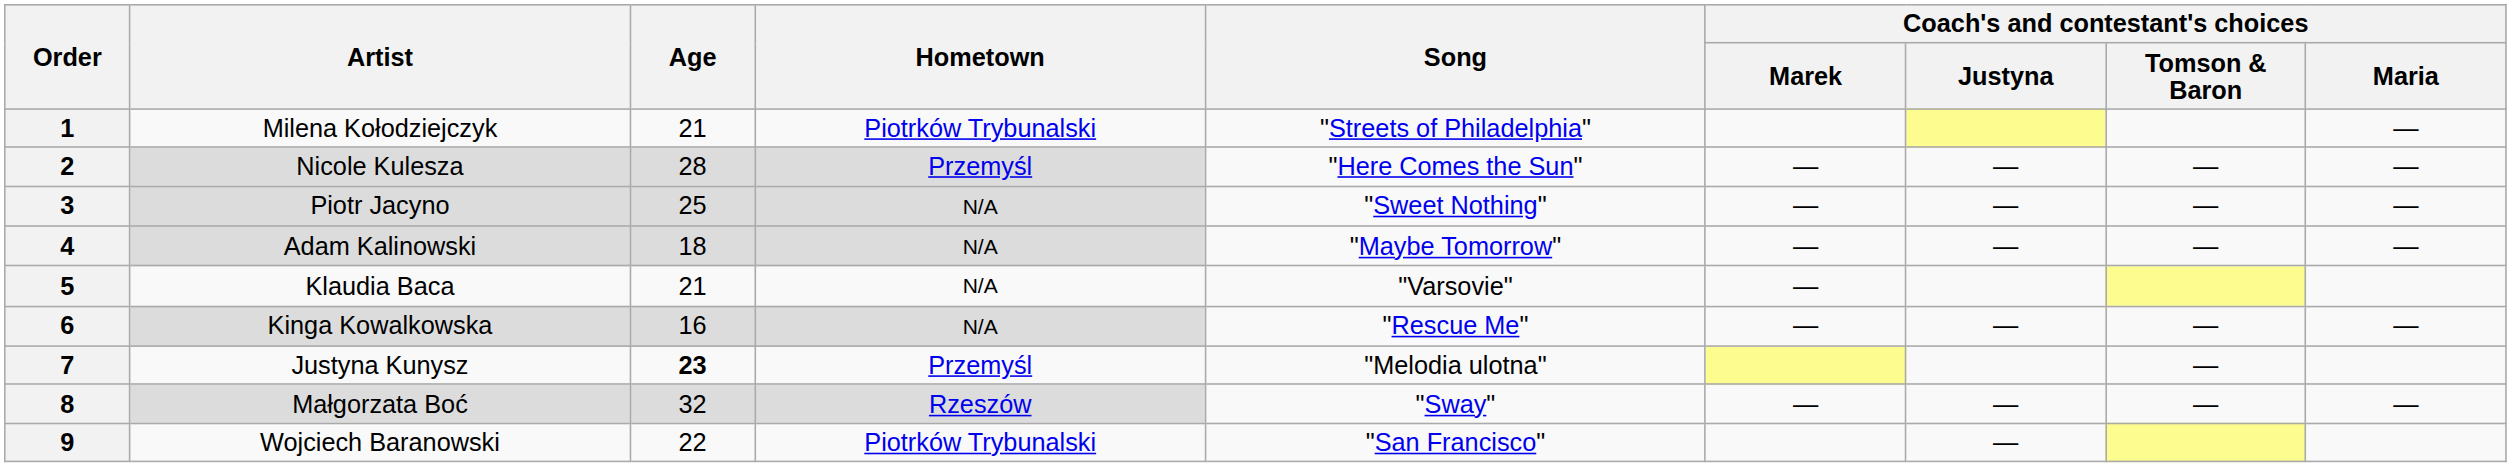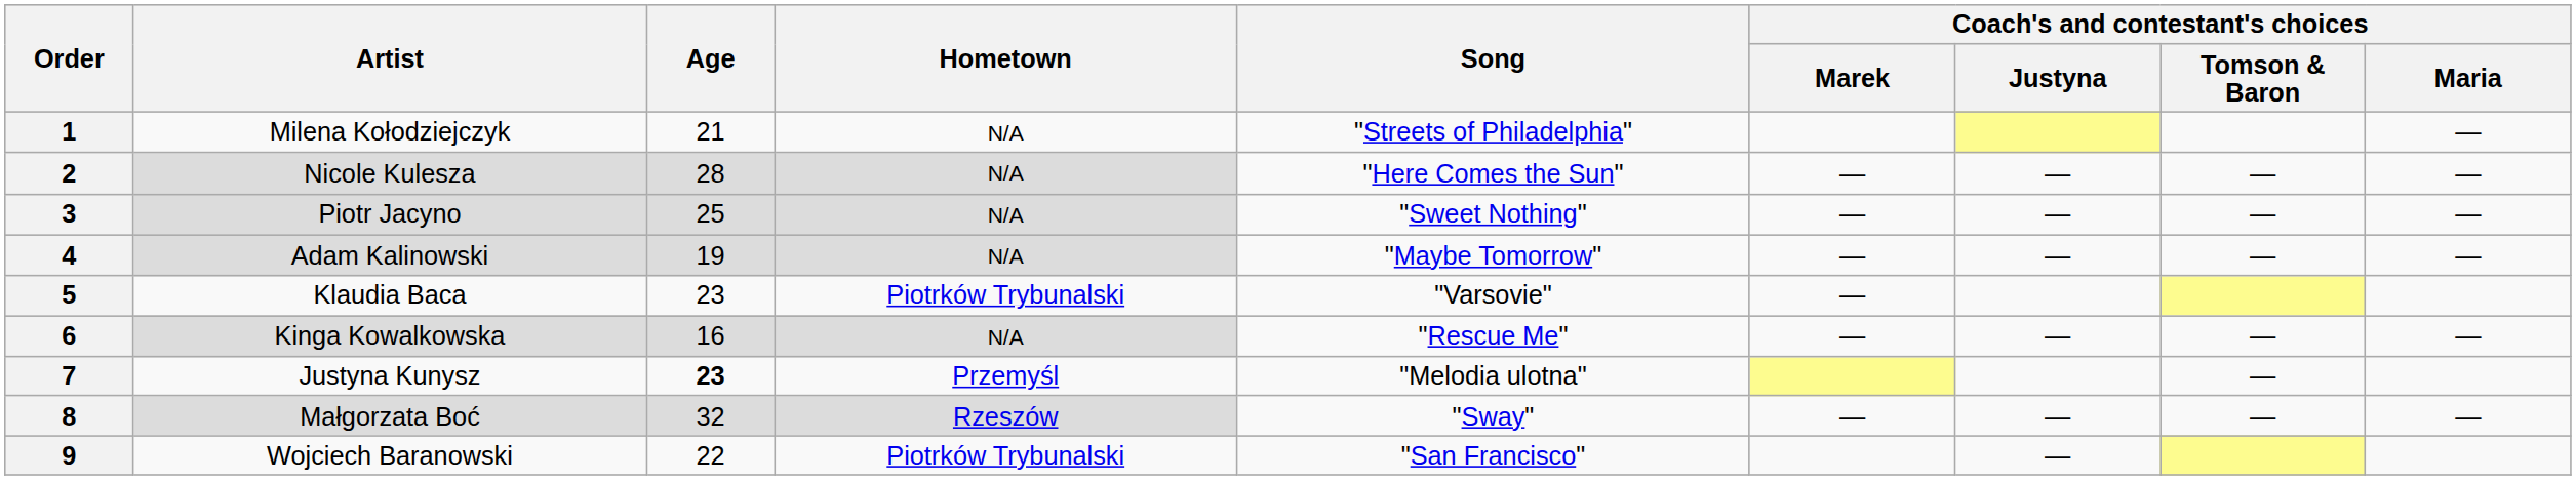 <table class="wikitable" style="text-align:center; line-height:17px; width:100%;">
 <tr>
 <th width="5%" rowspan="2" scope="col">Order</th>
 <th scope="col" rowspan="2" width="20%">Artist</th>
 <th width="5%" rowspan="2" scope="col">Age</th>
 <th scope="col" rowspan="2" width="18%">Hometown</th>
 <th scope="col" rowspan="2" width="20%">Song</th>
 <th scope="col" colspan="4" width="32%">Coach's and contestant's choices</th>
 </tr>
 <tr>
 <th width="8%">Marek</th>
 <th width="8%">Justyna</th>
 <th width="8%">Tomson & Baron</th>
 <th width="8%">Maria</th>
 </tr>
 <tr>
 <th>1</th>
 <td>Milena Kołodziejczyk</td>
 <td>21</td>
-<td><a href='#'>Piotrków Trybunalski</a></td>
+<td><small>N/A</small></td>
 <td>"<a href='#'>Streets of Philadelphia</a>"</td>
 <td><strong></strong></td>
 <td style="background:#fdfc8f;"><strong></strong></td>
 <td><strong></strong></td>
 <td>—</td>
 </tr>
 <tr>
 <th>2</th>
 <td style="background:#DCDCDC;">Nicole Kulesza</td>
 <td style="background:#DCDCDC;">28</td>
-<td style="background:#DCDCDC;"><a href='#'>Przemyśl</a></td>
+<td style="background:#DCDCDC;"><small>N/A</small></td>
 <td>"<a href='#'>Here Comes the Sun</a>"</td>
 <td>—</td>
 <td>—</td>
 <td>—</td>
 <td>—</td>
 </tr>
 <tr>
 <th>3</th>
 <td style="background:#DCDCDC;">Piotr Jacyno</td>
 <td style="background:#DCDCDC;">25</td>
 <td style="background:#DCDCDC;"><small>N/A</small></td>
 <td>"<a href='#'>Sweet Nothing</a>"</td>
 <td>—</td>
 <td>—</td>
 <td>—</td>
 <td>—</td>
 </tr>
 <tr>
 <th>4</th>
 <td style="background:#DCDCDC;">Adam Kalinowski</td>
-<td style="background:#DCDCDC;">18</td>
+<td style="background:#DCDCDC;">19</td>
 <td style="background:#DCDCDC;"><small>N/A</small></td>
 <td>"<a href='#'>Maybe Tomorrow</a>"</td>
 <td>—</td>
 <td>—</td>
 <td>—</td>
 <td>—</td>
 </tr>
 <tr>
 <th>5</th>
 <td>Klaudia Baca</td>
-<td>21</td>
-<td><small>N/A</small></td>
+<td>23</td>
+<td><a href='#'>Piotrków Trybunalski</a></td>
 <td>"Varsovie"</td>
 <td>—</td>
 <td><strong></strong></td>
 <td style="background:#fdfc8f;"><strong></strong></td>
 <td><strong></strong></td>
 </tr>
 <tr>
 <th>6</th>
 <td style="background:#DCDCDC;">Kinga Kowalkowska</td>
 <td style="background:#DCDCDC;">16</td>
 <td style="background:#DCDCDC;"><small>N/A</small></td>
 <td>"<a href='#'>Rescue Me</a>"</td>
 <td>—</td>
 <td>—</td>
 <td>—</td>
 <td>—</td>
 </tr>
 <tr>
 <th>7</th>
 <td>Justyna Kunysz</td>
 <td><strong>23</strong></td>
 <td><a href='#'>Przemyśl</a></td>
 <td>"Melodia ulotna"</td>
 <td style="background:#fdfc8f;"><strong></strong></td>
 <td><strong></strong></td>
 <td>—</td>
 <td><strong></strong></td>
 </tr>
 <tr>
 <th>8</th>
 <td style="background:#DCDCDC;">Małgorzata Boć</td>
 <td style="background:#DCDCDC;">32</td>
 <td style="background:#DCDCDC;"><a href='#'>Rzeszów</a></td>
 <td>"<a href='#'>Sway</a>"</td>
 <td>—</td>
 <td>—</td>
 <td>—</td>
 <td>—</td>
 </tr>
 <tr>
 <th>9</th>
 <td>Wojciech Baranowski</td>
 <td>22</td>
 <td><a href='#'>Piotrków Trybunalski</a></td>
 <td>"<a href='#'>San Francisco</a>"</td>
 <td><strong></strong></td>
 <td>—</td>
 <td style="background:#fdfc8f;"><strong></strong></td>
 <td><strong></strong></td>
 </tr>
 </table>
